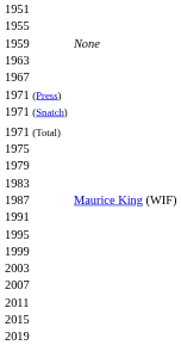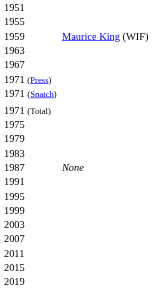 <table>
 <tr>
 <td>1951</td>
 <td></td>
 <td></td>
 <td></td>
 </tr>
 <tr>
 <td>1955</td>
 <td></td>
 <td></td>
 <td></td>
 </tr>
 <tr>
 <td>1959</td>
 <td></td>
-<td><em>None</em></td>
+<td> <a href='#'>Maurice King</a> (WIF)</td>
 <td></td>
 </tr>
 <tr>
 <td>1963</td>
 <td></td>
 <td></td>
 <td></td>
 </tr>
 <tr>
 <td>1967</td>
 <td></td>
 <td></td>
 <td></td>
 </tr>
 <tr>
 <td>1971 <small>(<a href='#'>Press</a>)</small></td>
 <td></td>
 <td></td>
 <td></td>
 </tr>
 <tr>
 <td>1971 <small>(<a href='#'>Snatch</a>)</small></td>
 <td></td>
 <td></td>
 <td></td>
 </tr>
 <tr>
 <td></td>
 <td></td>
 <td></td>
 <td></td>
 </tr>
 <tr>
 <td>1971 <small>(Total)</small></td>
 <td></td>
 <td></td>
 <td></td>
 </tr>
 <tr>
 <td>1975</td>
 <td></td>
 <td></td>
 <td></td>
 </tr>
 <tr>
 <td>1979</td>
 <td></td>
 <td></td>
 <td></td>
 </tr>
 <tr>
 <td>1983</td>
 <td></td>
 <td></td>
 <td></td>
 </tr>
 <tr>
 <td>1987</td>
 <td><br></td>
-<td> <a href='#'>Maurice King</a> (WIF)</td>
+<td><em>None</em></td>
 <td></td>
 </tr>
 <tr>
 <td>1991</td>
 <td></td>
 <td></td>
 <td></td>
 </tr>
 <tr>
 <td>1995</td>
 <td></td>
 <td></td>
 <td></td>
 </tr>
 <tr>
 <td>1999</td>
 <td></td>
 <td></td>
 <td></td>
 </tr>
 <tr>
 <td>2003</td>
 <td></td>
 <td></td>
 <td></td>
 </tr>
 <tr>
 <td>2007</td>
 <td align="left"></td>
 <td align="left"></td>
 <td align="left"></td>
 </tr>
 <tr>
 <td>2011<br></td>
 <td></td>
 <td></td>
 <td></td>
 </tr>
 <tr>
 <td>2015<br></td>
 <td></td>
 <td></td>
 <td></td>
 </tr>
 <tr>
 <td>2019<br></td>
 <td></td>
 <td></td>
 <td></td>
 </tr>
 </table>
